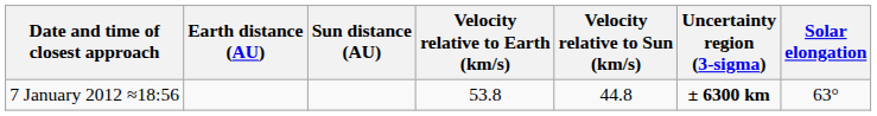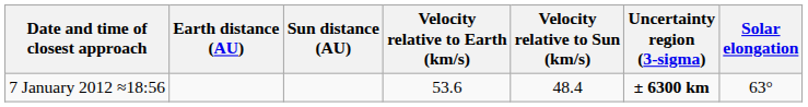 <table class="wikitable" style="text-align: center; font-size: 0.9em;">
 <tr>
 <th>Date and time of<br>closest approach</th>
 <th>Earth distance<br>(<a href='#'>AU</a>)</th>
 <th>Sun distance<br>(AU)</th>
 <th>Velocity<br>relative to Earth<br>(km/s)</th>
 <th>Velocity<br>relative to Sun<br>(km/s)</th>
 <th>Uncertainty<br>region<br>(<a href='#'>3-sigma</a>)</th>
 <th><a href='#'>Solar<br>elongation</a></th>
 </tr>
 <tr>
 <td>7 January 2012 ≈18:56</td>
 <td></td>
 <td></td>
-<td>53.8</td>
-<td>44.8</td>
+<td>53.6</td>
+<td>48.4</td>
 <td><strong>± 6300 km</strong></td>
 <td>63°</td>
 </tr>
 </table>
